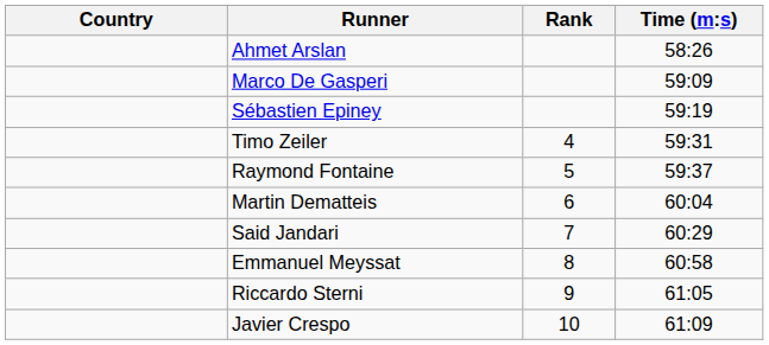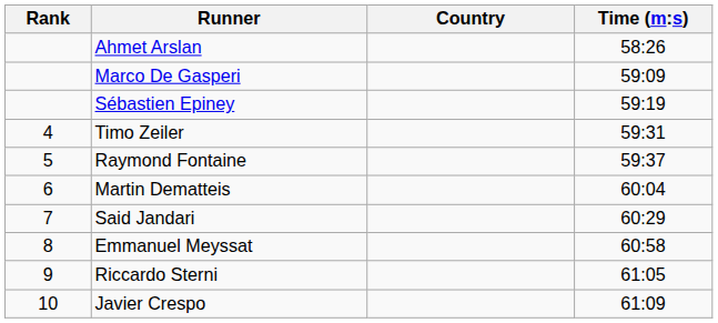 <table class="wikitable" width=50%>
 <tr>
+<th width=5%>Rank</th>
+<th width=20%>Runner</th>
 <th width=15%>Country</th>
-<th width=20%>Runner</th>
-<th width=5%>Rank</th>
 <th width=10%>Time (<a href='#'>m</a>:<a href='#'>s</a>)</th>
 </tr>
 <tr align="center">
+<td></td>
+<td align="left"><a href='#'>Ahmet Arslan</a></td>
 <td align="left"></td>
-<td align="left"><a href='#'>Ahmet Arslan</a></td>
-<td></td>
 <td>58:26</td>
 </tr>
 <tr align="center">
+<td></td>
+<td align="left"><a href='#'>Marco De Gasperi</a></td>
 <td align="left"></td>
-<td align="left"><a href='#'>Marco De Gasperi</a></td>
-<td></td>
 <td>59:09</td>
 </tr>
 <tr align="center">
+<td></td>
+<td align="left"><a href='#'>Sébastien Epiney</a></td>
 <td align="left"></td>
-<td align="left"><a href='#'>Sébastien Epiney</a></td>
-<td></td>
 <td>59:19</td>
 </tr>
 <tr align="center">
+<td>4</td>
+<td align="left">Timo Zeiler</td>
 <td align="left"></td>
-<td align="left">Timo Zeiler</td>
-<td>4</td>
 <td>59:31</td>
 </tr>
 <tr align="center">
+<td>5</td>
+<td align="left">Raymond Fontaine</td>
 <td align="left"></td>
-<td align="left">Raymond Fontaine</td>
-<td>5</td>
 <td>59:37</td>
 </tr>
 <tr align="center">
+<td>6</td>
+<td align="left">Martin Dematteis</td>
 <td align="left"></td>
-<td align="left">Martin Dematteis</td>
-<td>6</td>
 <td>60:04</td>
 </tr>
 <tr align="center">
+<td>7</td>
+<td align="left">Said Jandari</td>
 <td align="left"></td>
-<td align="left">Said Jandari</td>
-<td>7</td>
 <td>60:29</td>
 </tr>
 <tr align="center">
+<td>8</td>
+<td align="left">Emmanuel Meyssat</td>
 <td align="left"></td>
-<td align="left">Emmanuel Meyssat</td>
-<td>8</td>
 <td>60:58</td>
 </tr>
 <tr align="center">
+<td>9</td>
+<td align="left">Riccardo Sterni</td>
 <td align="left"></td>
-<td align="left">Riccardo Sterni</td>
-<td>9</td>
 <td>61:05</td>
 </tr>
 <tr align="center">
+<td>10</td>
+<td align="left">Javier Crespo</td>
 <td align="left"></td>
-<td align="left">Javier Crespo</td>
-<td>10</td>
 <td>61:09</td>
 </tr>
 </table>
